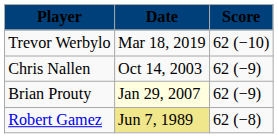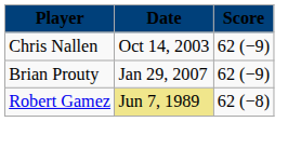 <table class="wikitable">
 <tr>
 <th style="background:#00407a;"><span>Player</span></th>
 <th style="background:#00407a;"><span>Date</span></th>
 <th style="background:#00407a;"><span>Score</span></th>
-</tr>
-<tr>
-<td>Trevor Werbylo</td>
-<td>Mar 18, 2019</td>
-<td>62 (−10)</td>
 </tr>
 <tr>
 <td>Chris Nallen</td>
 <td>Oct 14, 2003</td>
 <td>62 (−9)</td>
 </tr>
 <tr>
 <td>Brian Prouty</td>
-<td style="background: lightyellow;">Jan 29, 2007</td>
+<td>Jan 29, 2007</td>
 <td>62 (−9)</td>
 </tr>
 <tr>
 <td><a href='#'>Robert Gamez</a></td>
 <td style="background: khaki;">Jun 7, 1989</td>
 <td>62 (−8)</td>
 </tr>
 </table>
